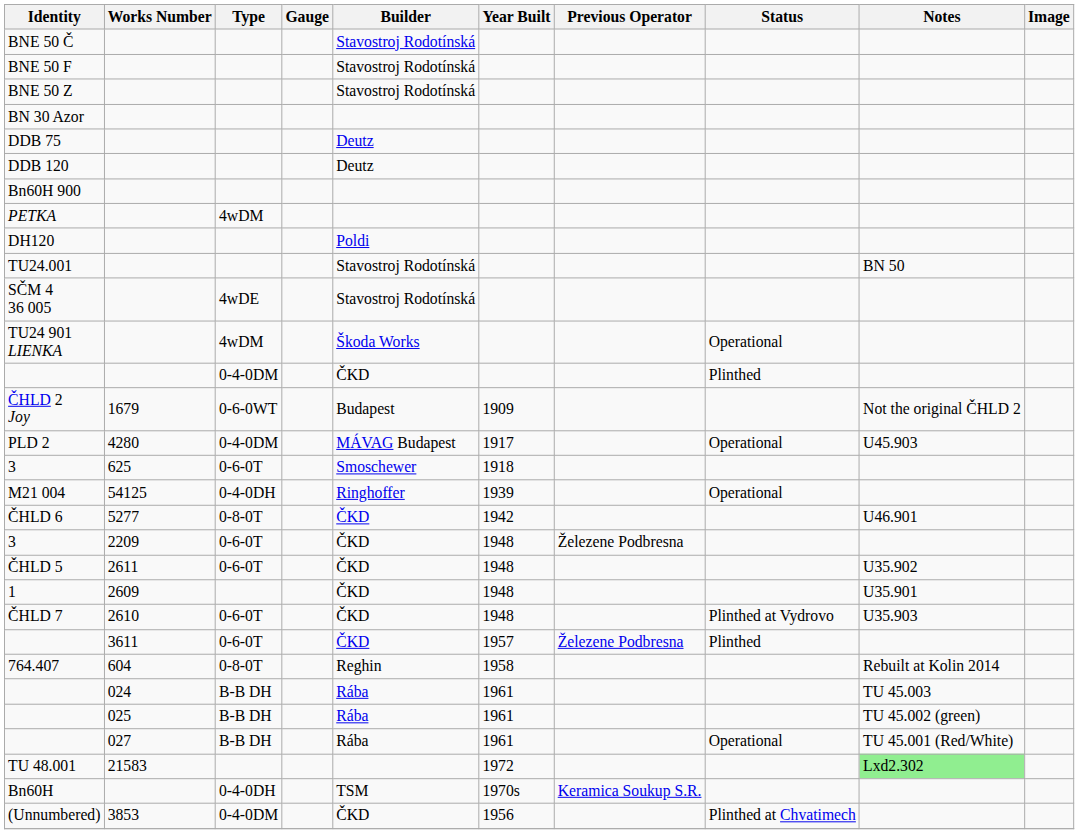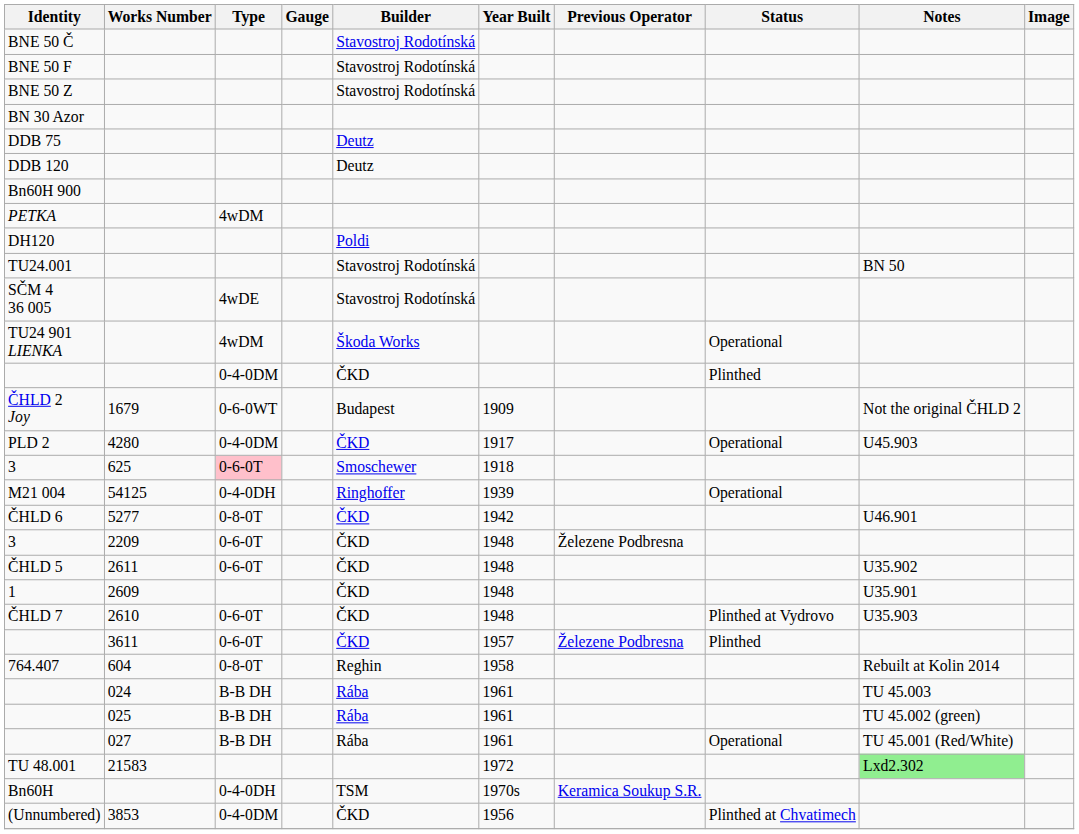 <table class="wikitable sortable">
 <tr>
 <th>Identity</th>
 <th>Works Number</th>
 <th>Type</th>
 <th>Gauge</th>
 <th>Builder</th>
 <th>Year Built</th>
 <th>Previous Operator</th>
 <th>Status</th>
 <th>Notes</th>
 <th>Image</th>
 </tr>
 <tr>
 <td>BNE 50 Č</td>
 <td></td>
 <td></td>
 <td></td>
 <td><a href='#'>Stavostroj Rodotínská</a></td>
 <td></td>
 <td></td>
 <td></td>
 <td></td>
 <td></td>
 </tr>
 <tr>
 <td>BNE 50 F</td>
 <td></td>
 <td></td>
 <td></td>
 <td>Stavostroj Rodotínská</td>
 <td></td>
 <td></td>
 <td></td>
 <td></td>
 <td></td>
 </tr>
 <tr>
 <td>BNE 50 Z</td>
 <td></td>
 <td></td>
 <td></td>
 <td>Stavostroj Rodotínská</td>
 <td></td>
 <td></td>
 <td></td>
 <td></td>
 <td></td>
 </tr>
 <tr>
 <td>BN 30 Azor</td>
 <td></td>
 <td></td>
 <td></td>
 <td></td>
 <td></td>
 <td></td>
 <td></td>
 <td></td>
 <td></td>
 </tr>
 <tr>
 <td>DDB 75</td>
 <td></td>
 <td></td>
 <td></td>
 <td><a href='#'>Deutz</a></td>
 <td></td>
 <td></td>
 <td></td>
 <td></td>
 <td></td>
 </tr>
 <tr>
 <td>DDB 120</td>
 <td></td>
 <td></td>
 <td></td>
 <td>Deutz</td>
 <td></td>
 <td></td>
 <td></td>
 <td></td>
 <td></td>
 </tr>
 <tr>
 <td>Bn60H 900</td>
 <td></td>
 <td></td>
 <td></td>
 <td></td>
 <td></td>
 <td></td>
 <td></td>
 <td></td>
 <td></td>
 </tr>
 <tr>
 <td><em>PETKA</em></td>
 <td></td>
 <td>4wDM</td>
 <td></td>
 <td></td>
 <td></td>
 <td></td>
 <td></td>
 <td></td>
 <td></td>
 </tr>
 <tr>
 <td>DH120</td>
 <td></td>
 <td></td>
 <td></td>
 <td><a href='#'>Poldi</a></td>
 <td></td>
 <td></td>
 <td></td>
 <td></td>
 <td></td>
 </tr>
 <tr>
 <td>TU24.001</td>
 <td></td>
 <td></td>
 <td></td>
 <td>Stavostroj Rodotínská</td>
 <td></td>
 <td></td>
 <td></td>
 <td>BN 50</td>
 <td></td>
 </tr>
 <tr>
 <td>SČM 4<br>36 005</td>
 <td></td>
 <td>4wDE</td>
 <td></td>
 <td>Stavostroj Rodotínská</td>
 <td></td>
 <td></td>
 <td></td>
 <td></td>
 <td></td>
 </tr>
 <tr>
 <td>TU24 901<br><em>LIENKA</em></td>
 <td></td>
 <td>4wDM</td>
 <td></td>
 <td><a href='#'>Škoda Works</a></td>
 <td></td>
 <td></td>
 <td>Operational</td>
 <td></td>
 <td></td>
 </tr>
 <tr>
 <td></td>
 <td></td>
 <td>0-4-0DM</td>
 <td></td>
 <td>ČKD</td>
 <td></td>
 <td></td>
 <td>Plinthed</td>
 <td></td>
 <td></td>
 </tr>
 <tr>
 <td><a href='#'>ČHLD</a> 2<br><em>Joy</em></td>
 <td>1679</td>
 <td>0-6-0WT</td>
 <td></td>
 <td>Budapest</td>
 <td>1909</td>
 <td></td>
 <td></td>
 <td>Not the original ČHLD 2</td>
 <td></td>
 </tr>
 <tr>
 <td>PLD 2</td>
 <td>4280</td>
 <td>0-4-0DM</td>
 <td></td>
-<td><a href='#'>MÁVAG</a> Budapest</td>
+<td><a href='#'>ČKD</a></td>
 <td>1917</td>
 <td></td>
 <td>Operational</td>
 <td>U45.903</td>
 <td></td>
 </tr>
 <tr>
 <td>3</td>
 <td>625</td>
-<td>0-6-0T</td>
+<td style="background: pink;">0-6-0T</td>
 <td></td>
 <td><a href='#'>Smoschewer</a></td>
 <td>1918</td>
 <td></td>
 <td></td>
 <td></td>
 <td></td>
 </tr>
 <tr>
 <td>M21 004</td>
 <td>54125</td>
 <td>0-4-0DH</td>
 <td></td>
 <td><a href='#'>Ringhoffer</a></td>
 <td>1939</td>
 <td></td>
 <td>Operational</td>
 <td></td>
 <td></td>
 </tr>
 <tr>
 <td>ČHLD 6</td>
 <td>5277</td>
 <td>0-8-0T</td>
 <td></td>
 <td><a href='#'>ČKD</a></td>
 <td>1942</td>
 <td></td>
 <td></td>
 <td>U46.901</td>
 <td></td>
 </tr>
 <tr>
 <td>3</td>
 <td>2209</td>
 <td>0-6-0T</td>
 <td></td>
 <td>ČKD</td>
 <td>1948</td>
 <td>Železene Podbresna</td>
 <td></td>
 <td></td>
 <td></td>
 </tr>
 <tr>
 <td>ČHLD 5</td>
 <td>2611</td>
 <td>0-6-0T</td>
 <td></td>
 <td>ČKD</td>
 <td>1948</td>
 <td></td>
 <td></td>
 <td>U35.902</td>
 <td></td>
 </tr>
 <tr>
 <td>1</td>
 <td>2609</td>
 <td></td>
 <td></td>
 <td>ČKD</td>
 <td>1948</td>
 <td></td>
 <td></td>
 <td>U35.901</td>
 <td></td>
 </tr>
 <tr>
 <td>ČHLD 7</td>
 <td>2610</td>
 <td>0-6-0T</td>
 <td></td>
 <td>ČKD</td>
 <td>1948</td>
 <td></td>
 <td>Plinthed at Vydrovo</td>
 <td>U35.903</td>
 <td></td>
 </tr>
 <tr>
 <td></td>
 <td>3611</td>
 <td>0-6-0T</td>
 <td></td>
 <td><a href='#'>ČKD</a></td>
 <td>1957</td>
 <td><a href='#'>Železene Podbresna</a></td>
 <td>Plinthed</td>
 <td></td>
 <td></td>
 </tr>
 <tr>
 <td>764.407</td>
 <td>604</td>
 <td>0-8-0T</td>
 <td></td>
 <td>Reghin</td>
 <td>1958</td>
 <td></td>
 <td></td>
 <td>Rebuilt at Kolin 2014</td>
 <td></td>
 </tr>
 <tr>
 <td></td>
 <td>024</td>
 <td>B-B DH</td>
 <td></td>
 <td><a href='#'>Rába</a></td>
 <td>1961</td>
 <td></td>
 <td></td>
 <td>TU 45.003</td>
 <td></td>
 </tr>
 <tr>
 <td></td>
 <td>025</td>
 <td>B-B DH</td>
 <td></td>
 <td><a href='#'>Rába</a></td>
 <td>1961</td>
 <td></td>
 <td></td>
 <td>TU 45.002 (green)</td>
 <td></td>
 </tr>
 <tr>
 <td></td>
 <td>027</td>
 <td>B-B DH</td>
 <td></td>
 <td>Rába</td>
 <td>1961</td>
 <td></td>
 <td>Operational</td>
 <td>TU 45.001 (Red/White)</td>
 <td></td>
 </tr>
 <tr>
 <td>TU 48.001</td>
 <td>21583</td>
 <td></td>
 <td></td>
 <td></td>
 <td>1972</td>
 <td></td>
 <td></td>
 <td style="background: lightgreen;">Lxd2.302</td>
 <td></td>
 </tr>
 <tr>
 <td>Bn60H</td>
 <td></td>
 <td>0-4-0DH</td>
 <td></td>
 <td>TSM</td>
 <td>1970s</td>
 <td><a href='#'>Keramica Soukup S.R.</a></td>
 <td></td>
 <td></td>
 <td></td>
 </tr>
 <tr>
 <td>(Unnumbered)</td>
 <td>3853</td>
 <td>0-4-0DM</td>
 <td></td>
 <td>ČKD</td>
 <td>1956</td>
 <td></td>
 <td>Plinthed at <a href='#'>Chvatimech</a></td>
 <td></td>
 <td></td>
 </tr>
 <tr>
 </tr>
 </table>
